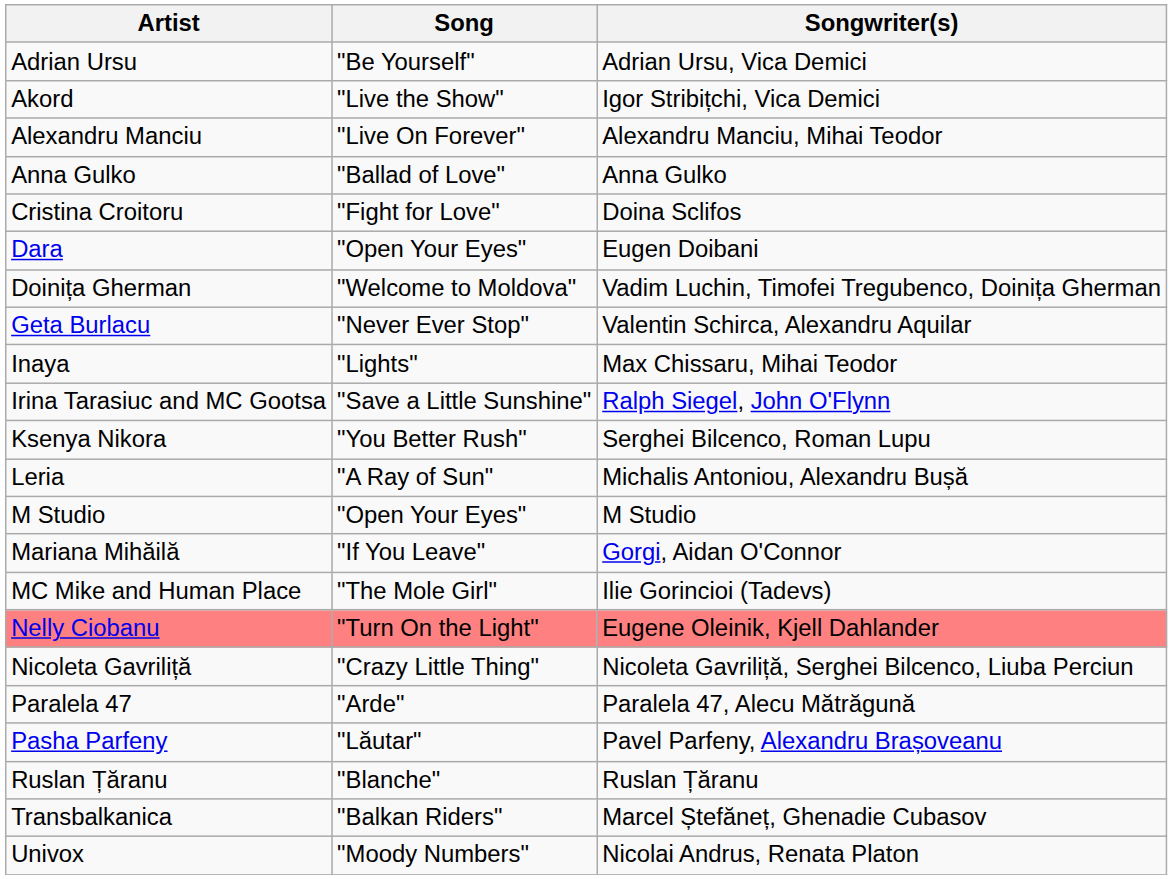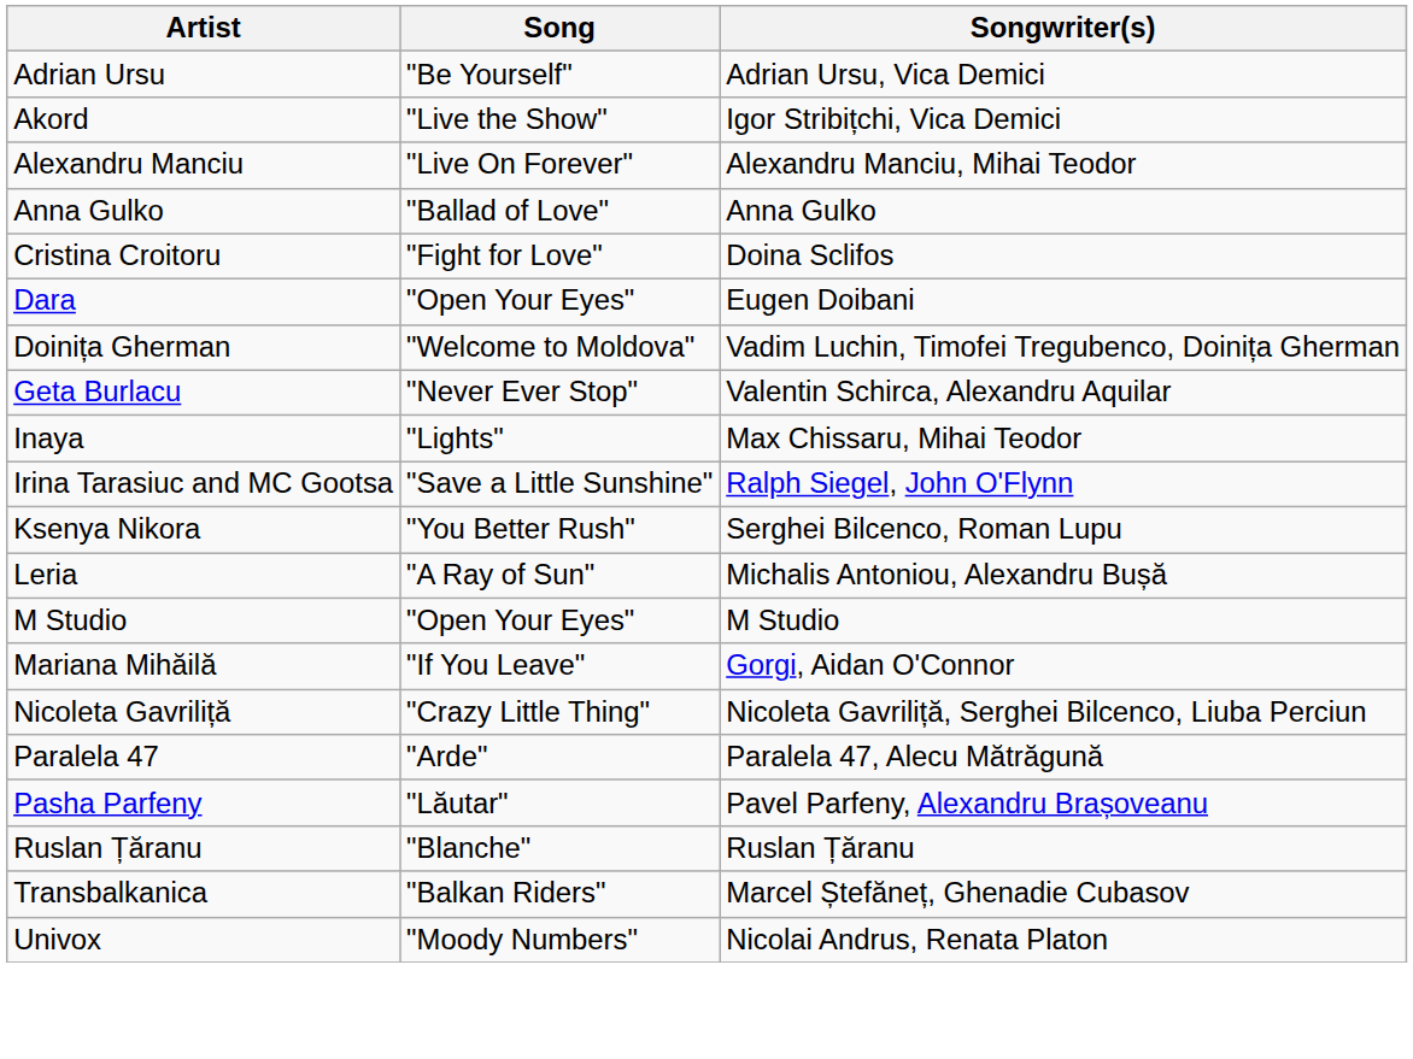 <table class="sortable wikitable" style="margin: 1em auto 1em auto;">
 <tr>
 <th>Artist</th>
 <th>Song</th>
 <th>Songwriter(s)</th>
 </tr>
 <tr>
 <td>Adrian Ursu</td>
 <td>"Be Yourself"</td>
 <td>Adrian Ursu, Vica Demici</td>
 </tr>
 <tr>
 <td>Akord</td>
 <td>"Live the Show"</td>
 <td>Igor Stribițchi, Vica Demici</td>
 </tr>
 <tr>
 <td>Alexandru Manciu</td>
 <td>"Live On Forever"</td>
 <td>Alexandru Manciu, Mihai Teodor</td>
 </tr>
 <tr>
 <td>Anna Gulko</td>
 <td>"Ballad of Love"</td>
 <td>Anna Gulko</td>
 </tr>
 <tr>
 <td>Cristina Croitoru</td>
 <td>"Fight for Love"</td>
 <td>Doina Sclifos</td>
 </tr>
 <tr>
 <td><a href='#'>Dara</a></td>
 <td>"Open Your Eyes"</td>
 <td>Eugen Doibani</td>
 </tr>
 <tr>
 <td>Doinița Gherman</td>
 <td>"Welcome to Moldova"</td>
 <td>Vadim Luchin, Timofei Tregubenco, Doinița Gherman</td>
 </tr>
 <tr>
 <td><a href='#'>Geta Burlacu</a></td>
 <td>"Never Ever Stop"</td>
 <td>Valentin Schirca, Alexandru Aquilar</td>
 </tr>
 <tr>
 <td>Inaya</td>
 <td>"Lights"</td>
 <td>Max Chissaru, Mihai Teodor</td>
 </tr>
 <tr>
 <td>Irina Tarasiuc and MC Gootsa</td>
 <td>"Save a Little Sunshine"</td>
 <td><a href='#'>Ralph Siegel</a>, <a href='#'>John O'Flynn</a></td>
 </tr>
 <tr>
 <td>Ksenya Nikora</td>
 <td>"You Better Rush"</td>
 <td>Serghei Bilcenco, Roman Lupu</td>
 </tr>
 <tr>
 <td>Leria</td>
 <td>"A Ray of Sun"</td>
 <td>Michalis Antoniou, Alexandru Bușă</td>
 </tr>
 <tr>
 <td>M Studio</td>
 <td>"Open Your Eyes"</td>
 <td>M Studio</td>
 </tr>
 <tr>
 <td>Mariana Mihăilă</td>
 <td>"If You Leave"</td>
 <td><a href='#'>Gorgi</a>, Aidan O'Connor</td>
 </tr>
 <tr>
-<td>MC Mike and Human Place</td>
-<td>"The Mole Girl"</td>
-<td>Ilie Gorincioi (Tadevs)</td>
-</tr>
-<tr style="background:#fe8080;">
-<td><a href='#'>Nelly Ciobanu</a></td>
-<td>"Turn On the Light"</td>
-<td>Eugene Oleinik, Kjell Dahlander</td>
-</tr>
-<tr>
 <td>Nicoleta Gavriliță</td>
 <td>"Crazy Little Thing"</td>
 <td>Nicoleta Gavriliță, Serghei Bilcenco, Liuba Perciun</td>
 </tr>
 <tr>
 <td>Paralela 47</td>
 <td>"Arde"</td>
 <td>Paralela 47, Alecu Mătrăgună</td>
 </tr>
 <tr>
 <td><a href='#'>Pasha Parfeny</a></td>
 <td>"Lăutar"</td>
 <td>Pavel Parfeny, <a href='#'>Alexandru Brașoveanu</a></td>
 </tr>
 <tr>
 <td>Ruslan Țăranu</td>
 <td>"Blanche"</td>
 <td>Ruslan Țăranu</td>
 </tr>
 <tr>
 <td>Transbalkanica</td>
 <td>"Balkan Riders"</td>
 <td>Marcel Ștefăneț, Ghenadie Cubasov</td>
 </tr>
 <tr>
 <td>Univox</td>
 <td>"Moody Numbers"</td>
 <td>Nicolai Andrus, Renata Platon</td>
 </tr>
 </table>
